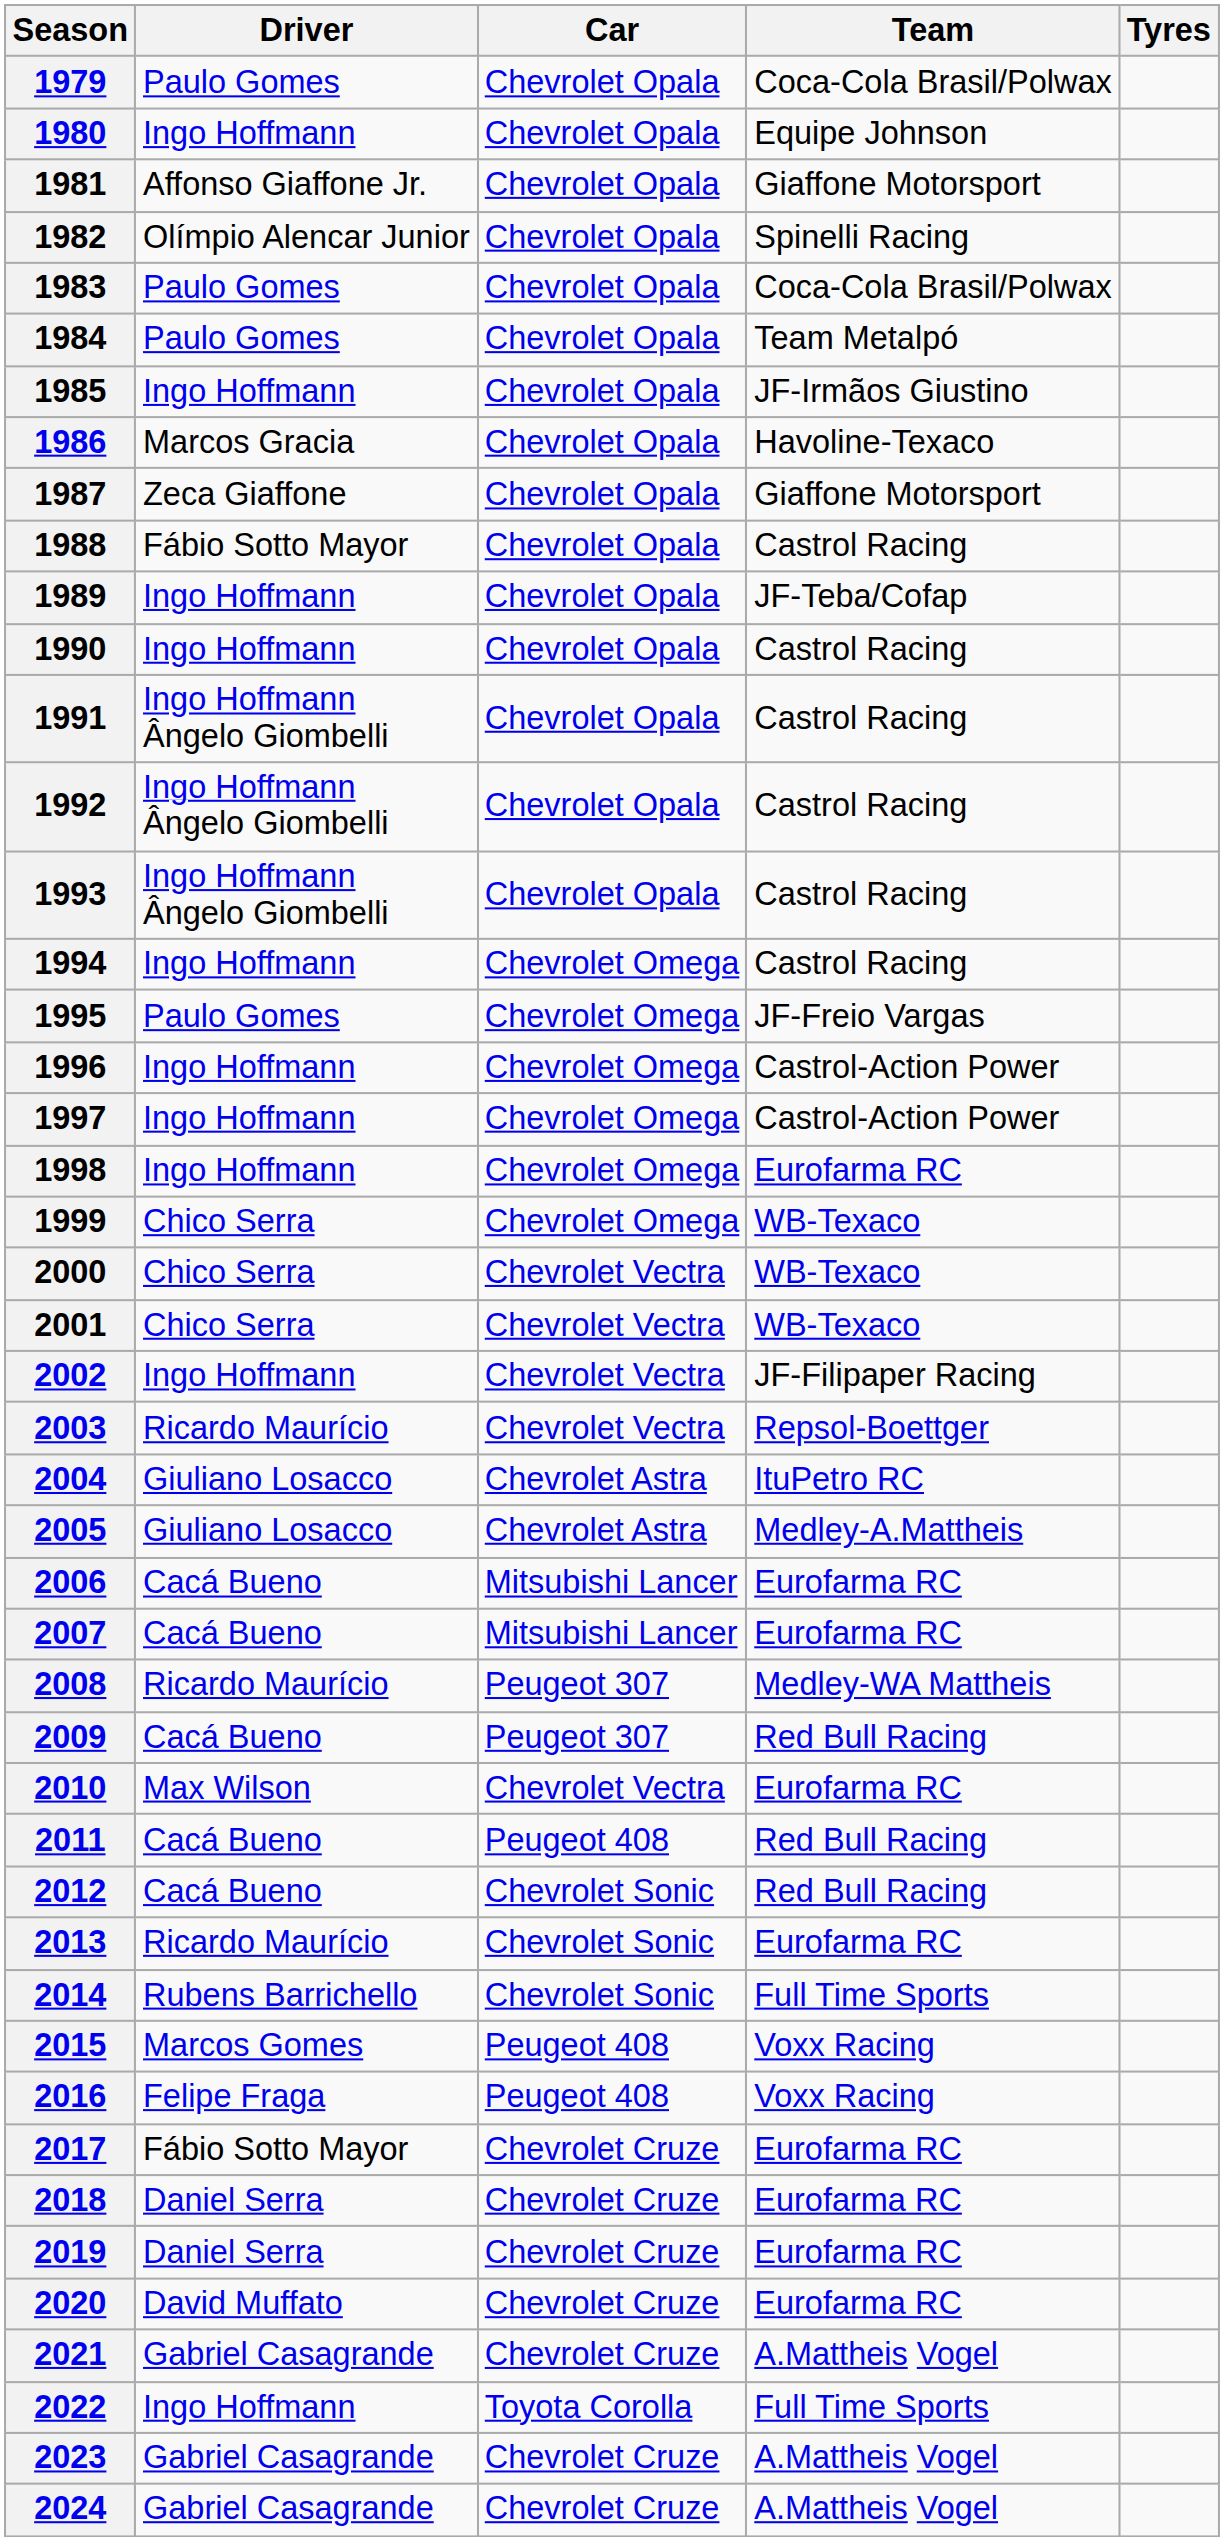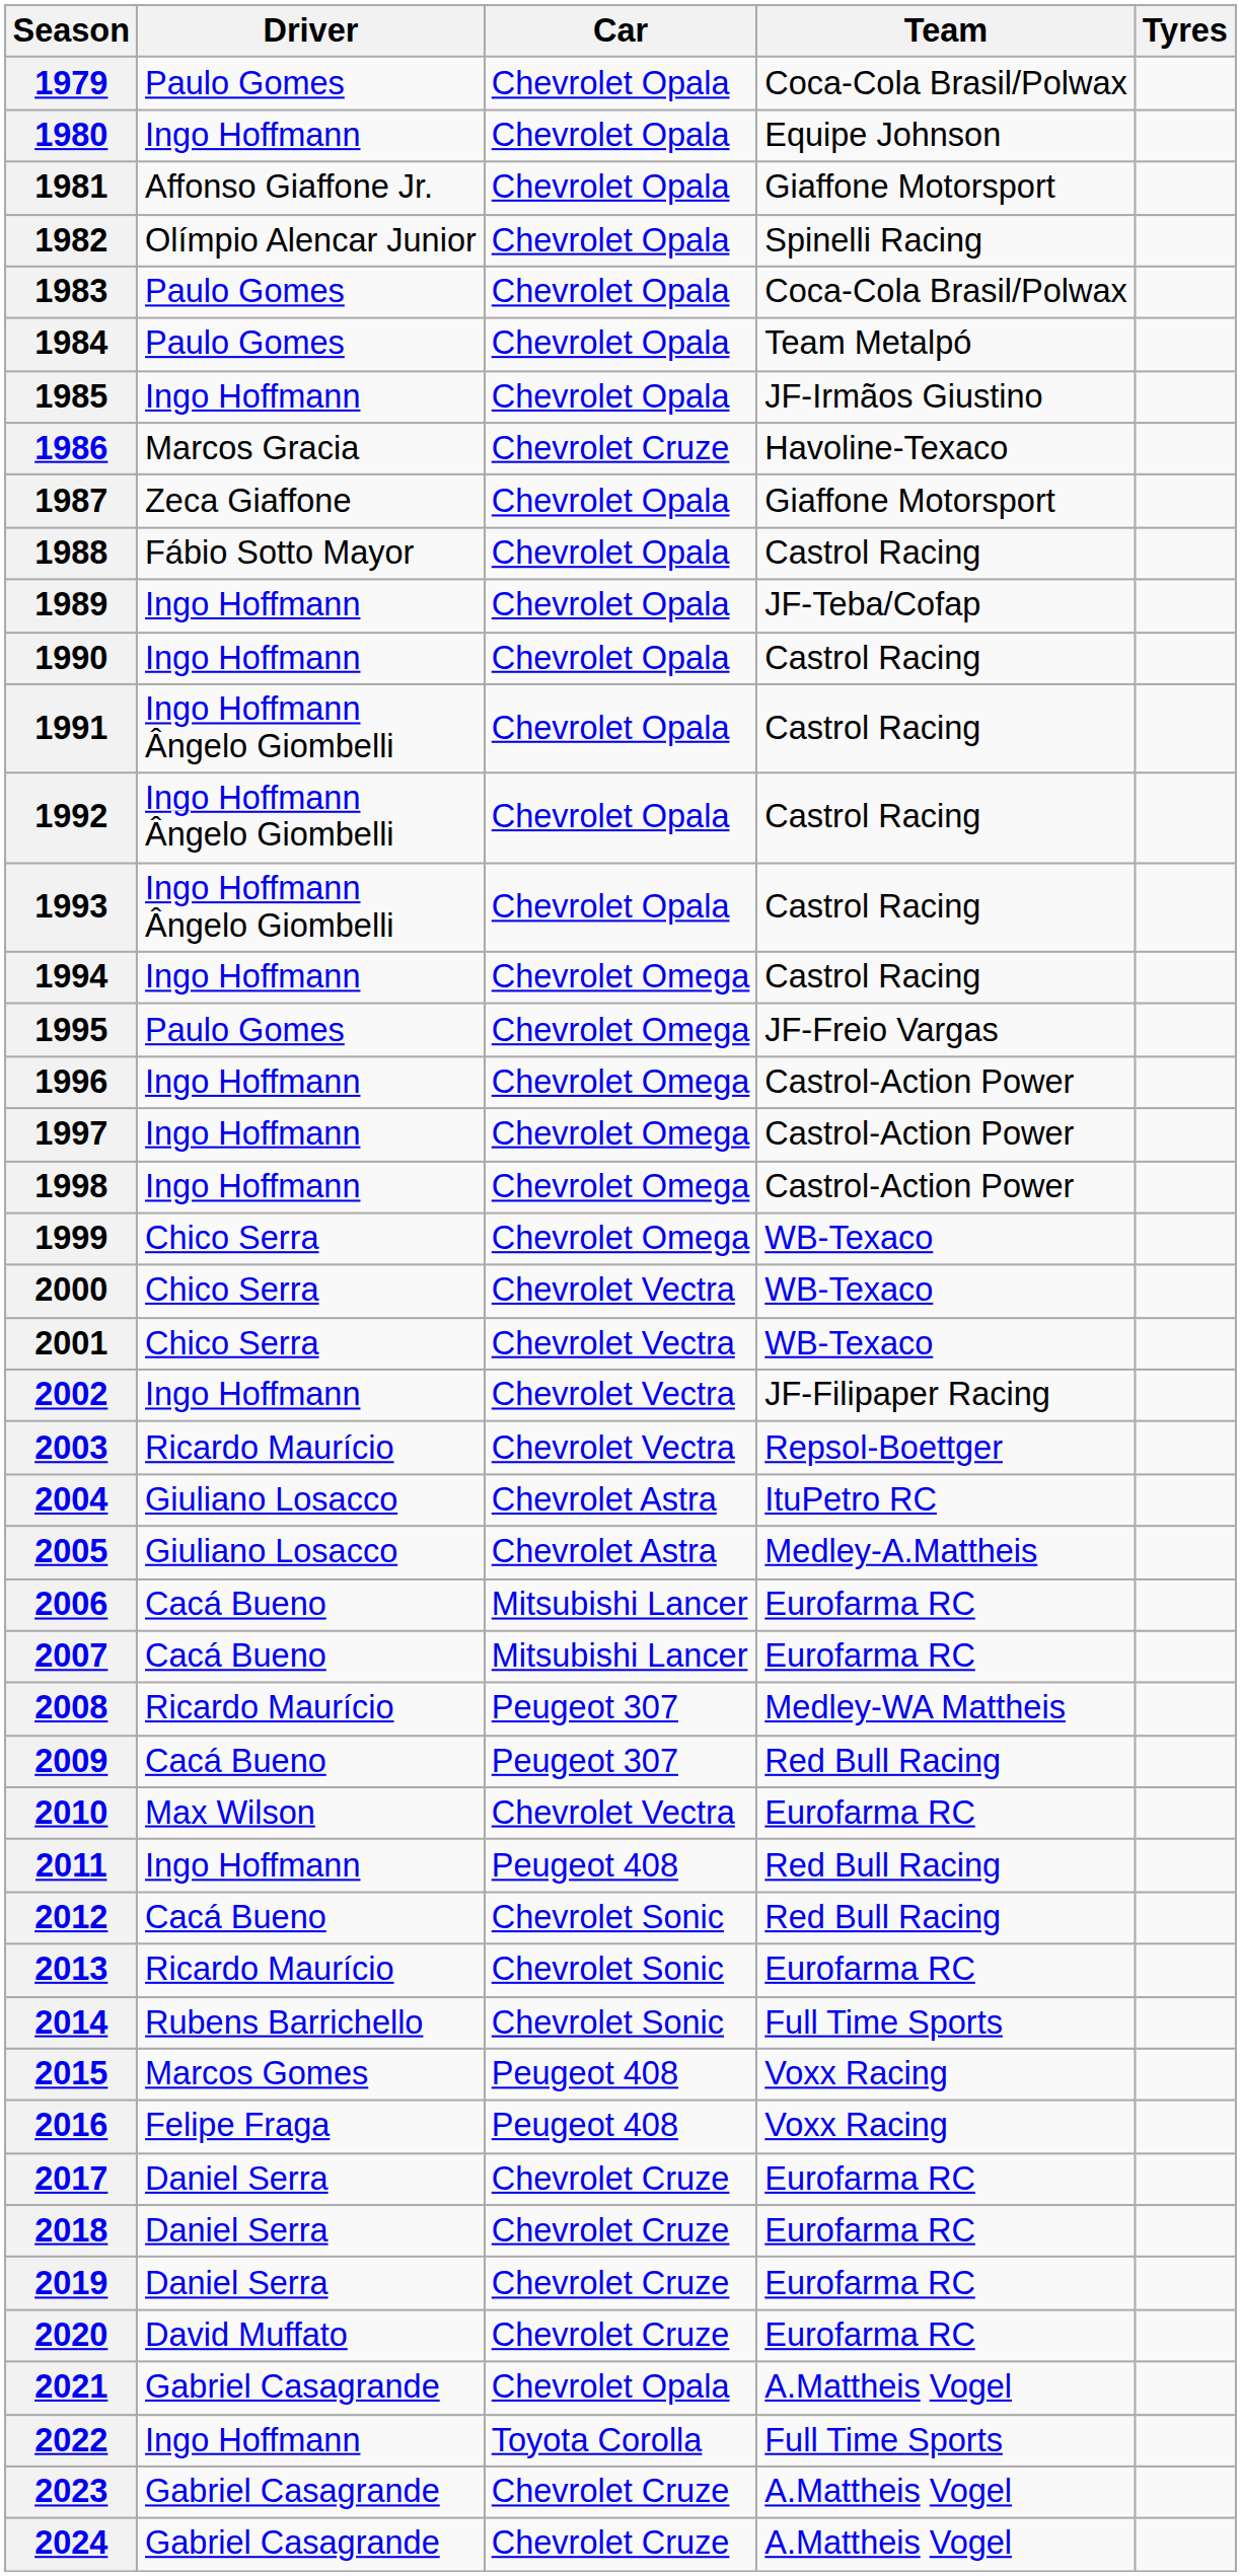 <table class="wikitable">
 <tr>
 <th>Season</th>
 <th>Driver</th>
 <th>Car</th>
 <th>Team</th>
 <th>Tyres</th>
 </tr>
 <tr>
 <th><a href='#'>1979</a></th>
 <td> <a href='#'>Paulo Gomes</a></td>
 <td><a href='#'>Chevrolet Opala</a></td>
 <td>Coca-Cola Brasil/Polwax</td>
 <td></td>
 </tr>
 <tr>
 <th><a href='#'>1980</a></th>
 <td> <a href='#'>Ingo Hoffmann</a></td>
 <td><a href='#'>Chevrolet Opala</a></td>
 <td>Equipe Johnson</td>
 <td></td>
 </tr>
 <tr>
 <th 1981 Stock Car Brasil season>1981</th>
 <td> Affonso Giaffone Jr.</td>
 <td><a href='#'>Chevrolet Opala</a></td>
 <td>Giaffone Motorsport</td>
 <td></td>
 </tr>
 <tr>
 <th 1982 Stock Car Brasil season>1982</th>
 <td> Olímpio Alencar Junior</td>
 <td><a href='#'>Chevrolet Opala</a></td>
 <td>Spinelli Racing</td>
 <td></td>
 </tr>
 <tr>
 <th 1983 Stock Car Brasil season>1983</th>
 <td> <a href='#'>Paulo Gomes</a></td>
 <td><a href='#'>Chevrolet Opala</a></td>
 <td>Coca-Cola Brasil/Polwax</td>
 <td></td>
 </tr>
 <tr>
 <th 1984 Stock Car Brasil season>1984</th>
 <td> <a href='#'>Paulo Gomes</a></td>
 <td><a href='#'>Chevrolet Opala</a></td>
 <td>Team Metalpó</td>
 <td></td>
 </tr>
 <tr>
 <th 1985 Stock Car Brasil season>1985</th>
 <td> <a href='#'>Ingo Hoffmann</a></td>
 <td><a href='#'>Chevrolet Opala</a></td>
 <td>JF-Irmãos Giustino</td>
 <td></td>
 </tr>
 <tr>
 <th><a href='#'>1986</a></th>
 <td> Marcos Gracia</td>
-<td><a href='#'>Chevrolet Opala</a></td>
+<td><a href='#'>Chevrolet Cruze</a></td>
 <td>Havoline-Texaco</td>
 <td></td>
 </tr>
 <tr>
 <th 1987 Stock Car Brasil season>1987</th>
 <td> Zeca Giaffone</td>
 <td><a href='#'>Chevrolet Opala</a></td>
 <td>Giaffone Motorsport</td>
 <td></td>
 </tr>
 <tr>
 <th 1988 Stock Car Brasil season>1988</th>
 <td> Fábio Sotto Mayor</td>
 <td><a href='#'>Chevrolet Opala</a></td>
 <td>Castrol Racing</td>
 <td></td>
 </tr>
 <tr>
 <th 1989 Stock Car Brasil season>1989</th>
 <td> <a href='#'>Ingo Hoffmann</a></td>
 <td><a href='#'>Chevrolet Opala</a></td>
 <td>JF-Teba/Cofap</td>
 <td></td>
 </tr>
 <tr>
 <th 1990 Stock Car Brasil season>1990</th>
 <td> <a href='#'>Ingo Hoffmann</a></td>
 <td><a href='#'>Chevrolet Opala</a></td>
 <td>Castrol Racing</td>
 <td></td>
 </tr>
 <tr>
 <th 1991 Stock Car Brasil season>1991</th>
 <td> <a href='#'>Ingo Hoffmann</a><br>Ângelo Giombelli</td>
 <td><a href='#'>Chevrolet Opala</a></td>
 <td>Castrol Racing</td>
 <td></td>
 </tr>
 <tr>
 <th 1992 Stock Car Brasil season>1992</th>
 <td> <a href='#'>Ingo Hoffmann</a><br>Ângelo Giombelli</td>
 <td><a href='#'>Chevrolet Opala</a></td>
 <td>Castrol Racing</td>
 <td></td>
 </tr>
 <tr>
 <th 1993 Stock Car Brasil season>1993</th>
 <td> <a href='#'>Ingo Hoffmann</a><br>Ângelo Giombelli</td>
 <td><a href='#'>Chevrolet Opala</a></td>
 <td>Castrol Racing</td>
 <td></td>
 </tr>
 <tr>
 <th 1994 Stock Car Brasil season>1994</th>
 <td> <a href='#'>Ingo Hoffmann</a></td>
 <td><a href='#'>Chevrolet Omega</a></td>
 <td>Castrol Racing</td>
 <td></td>
 </tr>
 <tr>
 <th 1995 Stock Car Brasil season>1995</th>
 <td> <a href='#'>Paulo Gomes</a></td>
 <td><a href='#'>Chevrolet Omega</a></td>
 <td>JF-Freio Vargas</td>
 <td></td>
 </tr>
 <tr>
 <th 1996 Stock Car Brasil season>1996</th>
 <td> <a href='#'>Ingo Hoffmann</a></td>
 <td><a href='#'>Chevrolet Omega</a></td>
 <td Action Power>Castrol-Action Power</td>
 <td></td>
 </tr>
 <tr>
 <th 1997 Stock Car Brasil season>1997</th>
 <td> <a href='#'>Ingo Hoffmann</a></td>
 <td><a href='#'>Chevrolet Omega</a></td>
 <td Action Power>Castrol-Action Power</td>
 <td></td>
 </tr>
 <tr>
 <th 1998 Stock Car Brasil season>1998</th>
 <td> <a href='#'>Ingo Hoffmann</a></td>
 <td><a href='#'>Chevrolet Omega</a></td>
-<td><a href='#'>Eurofarma RC</a></td>
+<td Action Power>Castrol-Action Power</td>
 <td></td>
 </tr>
 <tr>
 <th 1999 Stock Car Brasil season>1999</th>
 <td> <a href='#'>Chico Serra</a></td>
 <td><a href='#'>Chevrolet Omega</a></td>
 <td><a href='#'>WB-Texaco</a></td>
 <td></td>
 </tr>
 <tr>
 <th 2000 Stock Car Brasil season>2000</th>
 <td> <a href='#'>Chico Serra</a></td>
 <td><a href='#'>Chevrolet Vectra</a></td>
 <td><a href='#'>WB-Texaco</a></td>
 <td></td>
 </tr>
 <tr>
 <th 2001 Stock Car Brasil season>2001</th>
 <td> <a href='#'>Chico Serra</a></td>
 <td><a href='#'>Chevrolet Vectra</a></td>
 <td><a href='#'>WB-Texaco</a></td>
 <td></td>
 </tr>
 <tr>
 <th><a href='#'>2002</a></th>
 <td> <a href='#'>Ingo Hoffmann</a></td>
 <td><a href='#'>Chevrolet Vectra</a></td>
 <td>JF-Filipaper Racing</td>
 <td></td>
 </tr>
 <tr>
 <th><a href='#'>2003</a></th>
 <td> <a href='#'>Ricardo Maurício</a></td>
 <td><a href='#'>Chevrolet Vectra</a></td>
 <td><a href='#'>Repsol-Boettger</a></td>
 <td></td>
 </tr>
 <tr>
 <th><a href='#'>2004</a></th>
 <td> <a href='#'>Giuliano Losacco</a></td>
 <td><a href='#'>Chevrolet Astra</a></td>
 <td><a href='#'>ItuPetro RC</a></td>
 <td></td>
 </tr>
 <tr>
 <th><a href='#'>2005</a></th>
 <td> <a href='#'>Giuliano Losacco</a></td>
 <td><a href='#'>Chevrolet Astra</a></td>
 <td><a href='#'>Medley-A.Mattheis</a></td>
 <td></td>
 </tr>
 <tr>
 <th><a href='#'>2006</a></th>
 <td> <a href='#'>Cacá Bueno</a></td>
 <td><a href='#'>Mitsubishi Lancer</a></td>
 <td><a href='#'>Eurofarma RC</a></td>
 <td></td>
 </tr>
 <tr>
 <th><a href='#'>2007</a></th>
 <td> <a href='#'>Cacá Bueno</a></td>
 <td><a href='#'>Mitsubishi Lancer</a></td>
 <td><a href='#'>Eurofarma RC</a></td>
 <td></td>
 </tr>
 <tr>
 <th><a href='#'>2008</a></th>
 <td> <a href='#'>Ricardo Maurício</a></td>
 <td><a href='#'>Peugeot 307</a></td>
 <td><a href='#'>Medley-WA Mattheis</a></td>
 <td></td>
 </tr>
 <tr>
 <th><a href='#'>2009</a></th>
 <td> <a href='#'>Cacá Bueno</a></td>
 <td><a href='#'>Peugeot 307</a></td>
 <td><a href='#'>Red Bull Racing</a></td>
 <td></td>
 </tr>
 <tr>
 <th><a href='#'>2010</a></th>
 <td> <a href='#'>Max Wilson</a></td>
 <td><a href='#'>Chevrolet Vectra</a></td>
 <td><a href='#'>Eurofarma RC</a></td>
 <td></td>
 </tr>
 <tr>
 <th><a href='#'>2011</a></th>
-<td> <a href='#'>Cacá Bueno</a></td>
+<td> <a href='#'>Ingo Hoffmann</a></td>
 <td><a href='#'>Peugeot 408</a></td>
 <td><a href='#'>Red Bull Racing</a></td>
 <td></td>
 </tr>
 <tr>
 <th><a href='#'>2012</a></th>
 <td> <a href='#'>Cacá Bueno</a></td>
 <td><a href='#'>Chevrolet Sonic</a></td>
 <td><a href='#'>Red Bull Racing</a></td>
 <td></td>
 </tr>
 <tr>
 <th><a href='#'>2013</a></th>
 <td> <a href='#'>Ricardo Maurício</a></td>
 <td><a href='#'>Chevrolet Sonic</a></td>
 <td><a href='#'>Eurofarma RC</a></td>
 <td></td>
 </tr>
 <tr>
 <th><a href='#'>2014</a></th>
 <td> <a href='#'>Rubens Barrichello</a></td>
 <td><a href='#'>Chevrolet Sonic</a></td>
 <td><a href='#'>Full Time Sports</a></td>
 <td></td>
 </tr>
 <tr>
 <th><a href='#'>2015</a></th>
 <td> <a href='#'>Marcos Gomes</a></td>
 <td><a href='#'>Peugeot 408</a></td>
 <td><a href='#'>Voxx Racing</a></td>
 <td></td>
 </tr>
 <tr>
 <th><a href='#'>2016</a></th>
 <td> <a href='#'>Felipe Fraga</a></td>
 <td><a href='#'>Peugeot 408</a></td>
 <td><a href='#'>Voxx Racing</a></td>
 <td></td>
 </tr>
 <tr>
 <th><a href='#'>2017</a></th>
-<td> Fábio Sotto Mayor</td>
+<td> <a href='#'>Daniel Serra</a></td>
 <td><a href='#'>Chevrolet Cruze</a></td>
 <td><a href='#'>Eurofarma RC</a></td>
 <td></td>
 </tr>
 <tr>
 <th><a href='#'>2018</a></th>
 <td> <a href='#'>Daniel Serra</a></td>
 <td><a href='#'>Chevrolet Cruze</a></td>
 <td><a href='#'>Eurofarma RC</a></td>
 <td></td>
 </tr>
 <tr>
 <th><a href='#'>2019</a></th>
 <td> <a href='#'>Daniel Serra</a></td>
 <td><a href='#'>Chevrolet Cruze</a></td>
 <td><a href='#'>Eurofarma RC</a></td>
 <td></td>
 </tr>
 <tr>
 <th><a href='#'>2020</a></th>
 <td> <a href='#'>David Muffato</a></td>
 <td><a href='#'>Chevrolet Cruze</a></td>
 <td><a href='#'>Eurofarma RC</a></td>
 <td></td>
 </tr>
 <tr>
 <th><a href='#'>2021</a></th>
 <td> <a href='#'>Gabriel Casagrande</a></td>
-<td><a href='#'>Chevrolet Cruze</a></td>
+<td><a href='#'>Chevrolet Opala</a></td>
 <td><a href='#'>A.Mattheis</a> <a href='#'>Vogel</a></td>
 <td></td>
 </tr>
 <tr>
 <th><a href='#'>2022</a></th>
 <td> <a href='#'>Ingo Hoffmann</a></td>
 <td><a href='#'>Toyota Corolla</a></td>
 <td><a href='#'>Full Time Sports</a></td>
 <td></td>
 </tr>
 <tr>
 <th><a href='#'>2023</a></th>
 <td> <a href='#'>Gabriel Casagrande</a></td>
 <td><a href='#'>Chevrolet Cruze</a></td>
 <td><a href='#'>A.Mattheis</a> <a href='#'>Vogel</a></td>
 <td></td>
 </tr>
 <tr>
 <th><a href='#'>2024</a></th>
 <td> <a href='#'>Gabriel Casagrande</a></td>
 <td><a href='#'>Chevrolet Cruze</a></td>
 <td><a href='#'>A.Mattheis</a> <a href='#'>Vogel</a></td>
 <td></td>
 </tr>
 </table>
